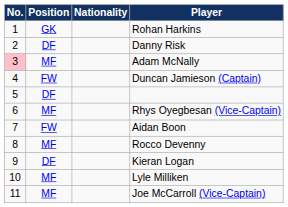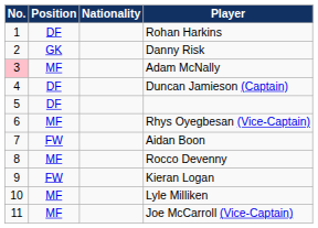 <table class="wikitable" style="text-align: center">
 <tr>
 <th style="background:#123163; color:white;" scope="col">No.</th>
 <th style="background:#123163; color:white;" scope="col">Position</th>
 <th style="background:#123163; color:white;" scope="col">Nationality</th>
 <th style="background:#123163; color:white;" scope="col">Player</th>
 </tr>
 <tr>
 <td>1</td>
-<td><a href='#'>GK</a></td>
+<td><a href='#'>DF</a></td>
 <td></td>
 <td align=left>Rohan Harkins</td>
 </tr>
 <tr>
 <td>2</td>
-<td><a href='#'>DF</a></td>
+<td><a href='#'>GK</a></td>
 <td></td>
 <td align=left>Danny Risk</td>
 </tr>
 <tr>
 <td style="background: pink;">3</td>
 <td><a href='#'>MF</a></td>
 <td></td>
 <td align=left>Adam McNally</td>
 </tr>
 <tr>
 <td>4</td>
-<td><a href='#'>FW</a></td>
+<td><a href='#'>DF</a></td>
 <td></td>
 <td align=left>Duncan Jamieson <a href='#'>(Captain)</a></td>
 </tr>
 <tr>
 <td>5</td>
 <td><a href='#'>DF</a></td>
 <td></td>
 <td align=left></td>
 </tr>
 <tr>
 <td>6</td>
 <td><a href='#'>MF</a></td>
 <td></td>
 <td align=left>Rhys Oyegbesan <a href='#'>(Vice-Captain)</a></td>
 </tr>
 <tr>
 <td>7</td>
 <td><a href='#'>FW</a></td>
 <td></td>
 <td align=left>Aidan Boon</td>
 </tr>
 <tr>
 <td>8</td>
 <td><a href='#'>MF</a></td>
 <td></td>
 <td align=left>Rocco Devenny</td>
 </tr>
 <tr>
 <td>9</td>
-<td><a href='#'>DF</a></td>
+<td><a href='#'>FW</a></td>
 <td></td>
 <td align=left>Kieran Logan</td>
 </tr>
 <tr>
 <td>10</td>
 <td><a href='#'>MF</a></td>
 <td></td>
 <td align=left>Lyle Milliken</td>
 </tr>
 <tr>
 <td>11</td>
 <td><a href='#'>MF</a></td>
 <td></td>
 <td align=left>Joe McCarroll <a href='#'>(Vice-Captain)</a></td>
 </tr>
 </table>
